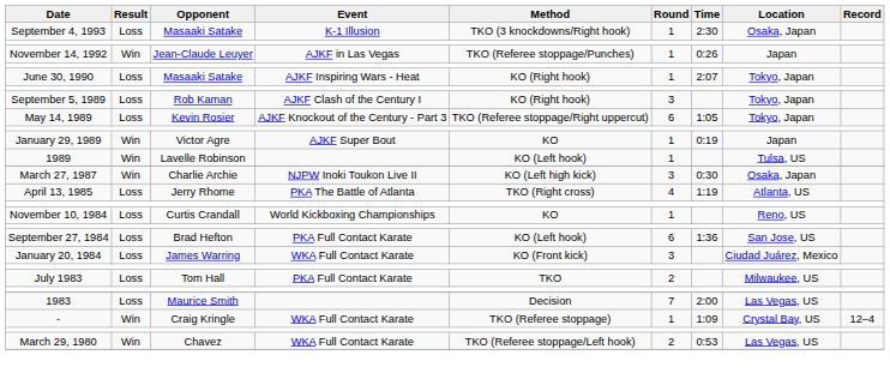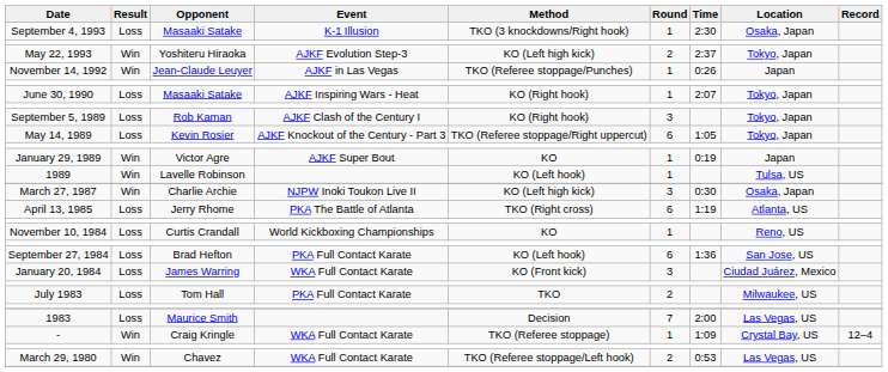 <table class="wikitable" style="margin:0.5em auto; font-size:85%; text-align:center;">
 <tr style="text-align:center; background:#f0f0f0;">
 <td style="border-style:none none solid solid; "><strong>Date</strong></td>
 <td style="border-style:none none solid solid; "><strong>Result</strong></td>
 <td style="border-style:none none solid solid; "><strong>Opponent</strong></td>
 <td style="border-style:none none solid solid; "><strong>Event</strong></td>
 <td style="border-style:none none solid solid; "><strong>Method</strong></td>
 <td style="border-style:none none solid solid; "><strong>Round</strong></td>
 <td style="border-style:none none solid solid; "><strong>Time</strong></td>
 <td style="border-style:none none solid solid; "><strong>Location</strong></td>
 <td style="border-style:none none solid solid; "><strong>Record</strong></td>
 </tr>
 <tr>
 <td>September 4, 1993</td>
 <td>Loss</td>
 <td> <a href='#'>Masaaki Satake</a></td>
 <td><a href='#'>K-1 Illusion</a></td>
 <td>TKO (3 knockdowns/Right hook)</td>
 <td>1</td>
 <td>2:30</td>
 <td> <a href='#'>Osaka</a>, Japan</td>
 <td></td>
 </tr>
 <tr>
 <th style="background:white" colspan=9></th>
+</tr>
+<tr>
+<td>May 22, 1993</td>
+<td>Win</td>
+<td> Yoshiteru Hiraoka</td>
+<td><a href='#'>AJKF</a> Evolution Step-3</td>
+<td>KO (Left high kick)</td>
+<td>2</td>
+<td>2:37</td>
+<td> <a href='#'>Tokyo</a>, Japan</td>
+<td></td>
 </tr>
 <tr>
 <td>November 14, 1992</td>
 <td>Win</td>
 <td> <a href='#'>Jean-Claude Leuyer</a></td>
 <td><a href='#'>AJKF</a> in Las Vegas</td>
 <td>TKO (Referee stoppage/Punches)</td>
 <td>1</td>
 <td>0:26</td>
 <td> Japan</td>
 <td></td>
 </tr>
 <tr>
 <th style="background:white" colspan=9></th>
 </tr>
 <tr>
 <td>June 30, 1990</td>
 <td>Loss</td>
 <td> <a href='#'>Masaaki Satake</a></td>
 <td><a href='#'>AJKF</a> Inspiring Wars - Heat</td>
 <td>KO (Right hook)</td>
 <td>1</td>
 <td>2:07</td>
 <td> <a href='#'>Tokyo</a>, Japan</td>
 <td></td>
 </tr>
 <tr>
 <th style="background:white" colspan=9></th>
 </tr>
 <tr>
 <td>September 5, 1989</td>
 <td>Loss</td>
 <td> <a href='#'>Rob Kaman</a></td>
 <td><a href='#'>AJKF</a> Clash of the Century I</td>
 <td>KO (Right hook)</td>
 <td>3</td>
 <td></td>
 <td> <a href='#'>Tokyo</a>, Japan</td>
 <td></td>
 </tr>
 <tr>
 <td>May 14, 1989</td>
 <td>Loss</td>
 <td> <a href='#'>Kevin Rosier</a></td>
 <td><a href='#'>AJKF</a> Knockout of the Century - Part 3</td>
 <td>TKO (Referee stoppage/Right uppercut)</td>
 <td>6</td>
 <td>1:05</td>
 <td> <a href='#'>Tokyo</a>, Japan</td>
 <td></td>
 </tr>
 <tr>
 <th style="background:white" colspan=9></th>
 </tr>
 <tr>
 <td>January 29, 1989</td>
 <td>Win</td>
 <td> Victor Agre</td>
 <td><a href='#'>AJKF</a> Super Bout</td>
 <td>KO</td>
 <td>1</td>
 <td>0:19</td>
 <td> Japan</td>
 <td></td>
 </tr>
 <tr>
 <td>1989</td>
 <td>Win</td>
 <td> Lavelle Robinson</td>
 <td></td>
 <td>KO (Left hook)</td>
 <td>1</td>
 <td></td>
 <td> <a href='#'>Tulsa</a>, US</td>
 <td></td>
 </tr>
 <tr>
 </tr>
 <tr>
 <td>March 27, 1987</td>
 <td>Win</td>
 <td> Charlie Archie</td>
 <td><a href='#'>NJPW</a> Inoki Toukon Live II</td>
 <td>KO (Left high kick)</td>
 <td>3</td>
 <td>0:30</td>
 <td> <a href='#'>Osaka</a>, Japan</td>
 <td></td>
 </tr>
 <tr>
 <td>April 13, 1985</td>
 <td>Loss</td>
 <td> Jerry Rhome</td>
 <td><a href='#'>PKA</a> The Battle of Atlanta</td>
 <td>TKO (Right cross)</td>
-<td>4</td>
+<td>6</td>
 <td>1:19</td>
 <td> <a href='#'>Atlanta</a>, US</td>
 <td></td>
 </tr>
 <tr>
 <th style="background:white" colspan=9></th>
 </tr>
 <tr>
 <td>November 10, 1984</td>
 <td>Loss</td>
 <td> Curtis Crandall</td>
 <td>World Kickboxing Championships</td>
 <td>KO</td>
 <td>1</td>
 <td></td>
 <td> <a href='#'>Reno</a>, US</td>
 <td></td>
 </tr>
 <tr>
 <th style="background:white" colspan=9></th>
 </tr>
 <tr>
 <td>September 27, 1984</td>
 <td>Loss</td>
 <td> Brad Hefton</td>
 <td><a href='#'>PKA</a> Full Contact Karate</td>
 <td>KO (Left hook)</td>
 <td>6</td>
 <td>1:36</td>
 <td> <a href='#'>San Jose</a>, US</td>
 <td></td>
 </tr>
 <tr>
 <td>January 20, 1984</td>
 <td>Loss</td>
 <td> <a href='#'>James Warring</a></td>
 <td><a href='#'>WKA</a> Full Contact Karate</td>
 <td>KO (Front kick)</td>
 <td>3</td>
 <td></td>
 <td> <a href='#'>Ciudad Juárez</a>, Mexico</td>
 <td></td>
 </tr>
 <tr>
 <th style="background:white" colspan=9></th>
 </tr>
 <tr>
 <td>July 1983</td>
 <td>Loss</td>
 <td> Tom Hall</td>
 <td><a href='#'>PKA</a> Full Contact Karate</td>
 <td>TKO</td>
 <td>2</td>
 <td></td>
 <td> <a href='#'>Milwaukee</a>, US</td>
 <td></td>
 </tr>
 <tr>
 <th style="background:white" colspan=9></th>
 </tr>
 <tr>
 </tr>
 <tr>
 <td>1983</td>
 <td>Loss</td>
 <td> <a href='#'>Maurice Smith</a></td>
 <td></td>
 <td>Decision</td>
 <td>7</td>
 <td>2:00</td>
 <td> <a href='#'>Las Vegas</a>, US</td>
 <td></td>
 </tr>
 <tr>
 <td>-</td>
 <td>Win</td>
 <td> Craig Kringle</td>
 <td><a href='#'>WKA</a> Full Contact Karate</td>
 <td>TKO (Referee stoppage)</td>
 <td>1</td>
 <td>1:09</td>
 <td> <a href='#'>Crystal Bay</a>, US</td>
 <td>12–4</td>
 </tr>
 <tr>
 <th style="background:white" colspan=9></th>
 </tr>
 <tr>
 <td>March 29, 1980</td>
 <td>Win</td>
 <td> Chavez</td>
 <td><a href='#'>WKA</a> Full Contact Karate</td>
 <td>TKO (Referee stoppage/Left hook)</td>
 <td>2</td>
 <td>0:53</td>
 <td> <a href='#'>Las Vegas</a>, US</td>
 <td></td>
 </tr>
 <tr>
 </tr>
 </table>
